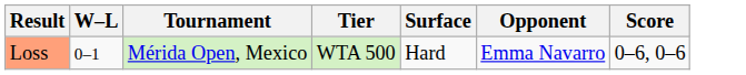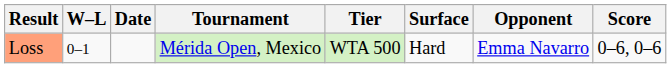 <table class="sortable wikitable">
 <tr>
 <th>Result</th>
 <th class=unsortable>W–L</th>
+<th>Date</th>
 <th>Tournament</th>
 <th>Tier</th>
 <th>Surface</th>
 <th>Opponent</th>
 <th class=unsortable>Score</th>
 </tr>
 <tr>
 <td bgcolor=FFA07A>Loss</td>
 <td><small>0–1</small></td>
+<td><a href='#'></a></td>
 <td style=background:#d4f1c5><a href='#'>Mérida Open</a>, Mexico</td>
 <td style=background:#d4f1c5>WTA 500</td>
 <td>Hard</td>
 <td> <a href='#'>Emma Navarro</a></td>
 <td>0–6, 0–6</td>
 </tr>
 </table>
